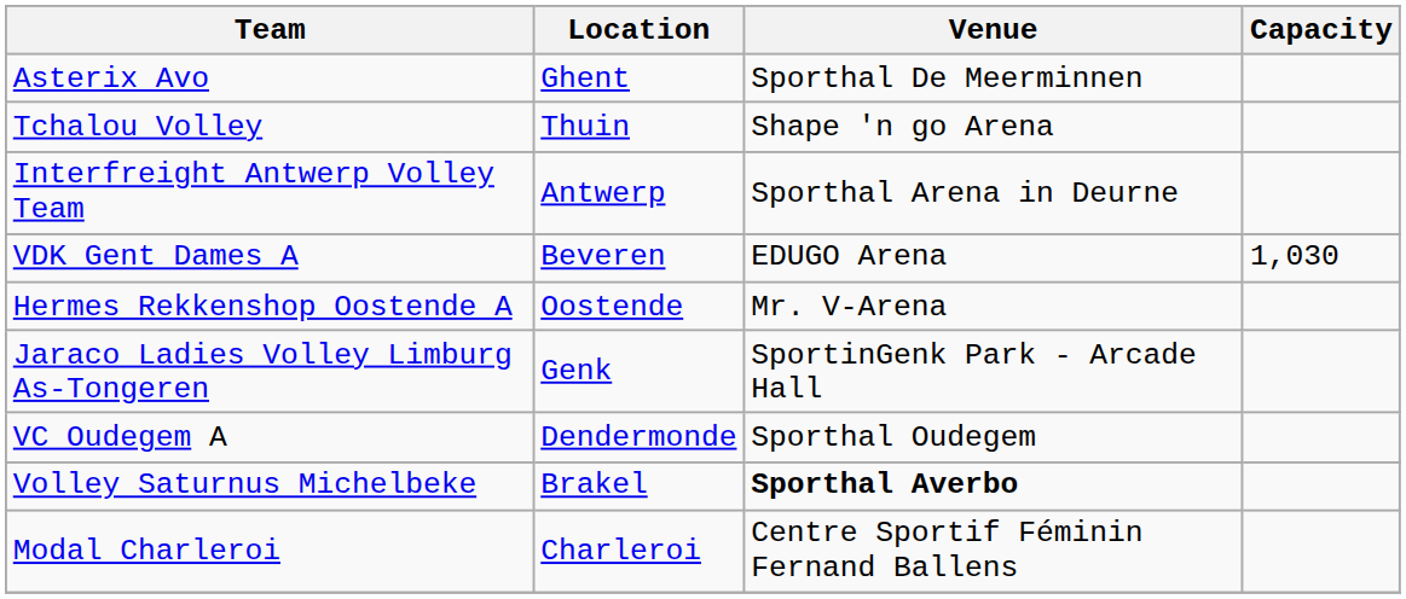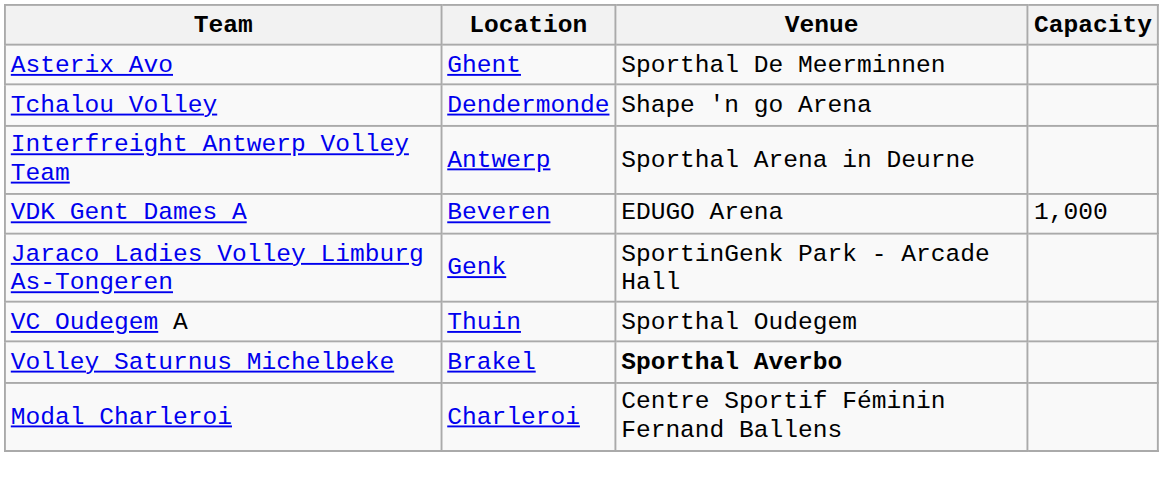 <table class="wikitable sortable" style="text-align: left;">
 <tr>
 <th>Team</th>
 <th>Location</th>
 <th>Venue</th>
 <th>Capacity</th>
 </tr>
 <tr>
 <td><a href='#'>Asterix Avo</a></td>
 <td><a href='#'>Ghent</a></td>
 <td>Sporthal De Meerminnen</td>
 <td></td>
 </tr>
 <tr>
 <td><a href='#'>Tchalou Volley</a></td>
-<td><a href='#'>Thuin</a></td>
+<td><a href='#'>Dendermonde</a></td>
 <td>Shape 'n go Arena</td>
 <td></td>
 </tr>
 <tr>
 <td><a href='#'>Interfreight Antwerp Volley Team</a></td>
 <td><a href='#'>Antwerp</a></td>
 <td>Sporthal Arena in Deurne</td>
 <td></td>
 </tr>
 <tr>
 <td><a href='#'>VDK Gent Dames A</a></td>
 <td><a href='#'>Beveren</a></td>
 <td>EDUGO Arena</td>
-<td>1,030</td>
-</tr>
-<tr>
-<td><a href='#'>Hermes Rekkenshop Oostende A</a></td>
-<td><a href='#'>Oostende</a></td>
-<td>Mr. V-Arena</td>
-<td></td>
+<td>1,000</td>
 </tr>
 <tr>
 <td><a href='#'>Jaraco Ladies Volley Limburg As-Tongeren</a></td>
 <td><a href='#'>Genk</a></td>
 <td>SportinGenk Park - Arcade Hall</td>
 <td></td>
 </tr>
 <tr>
 <td><a href='#'>VC Oudegem</a> A</td>
-<td><a href='#'>Dendermonde</a></td>
+<td><a href='#'>Thuin</a></td>
 <td>Sporthal Oudegem</td>
 <td></td>
 </tr>
 <tr>
 <td><a href='#'>Volley Saturnus Michelbeke</a></td>
 <td><a href='#'>Brakel</a></td>
 <td><strong>Sporthal Averbo</strong></td>
 <td></td>
 </tr>
 <tr>
 <td><a href='#'>Modal Charleroi</a></td>
 <td><a href='#'>Charleroi</a></td>
 <td>Centre Sportif Féminin Fernand Ballens</td>
 <td></td>
 </tr>
 <tr>
 </tr>
 </table>
